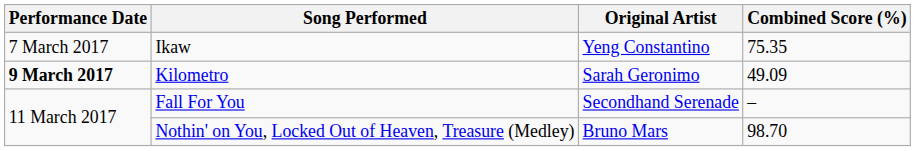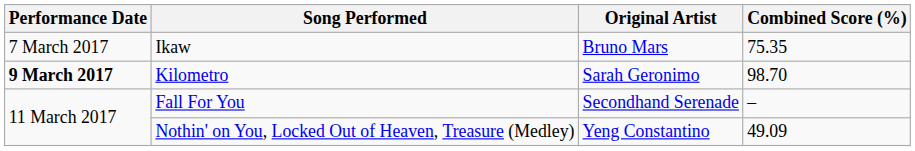 <table class="wikitable">
 <tr>
 <th>Performance Date</th>
 <th>Song Performed</th>
 <th>Original Artist</th>
 <th>Combined Score (%)</th>
 </tr>
 <tr>
 <td>7 March 2017</td>
 <td>Ikaw</td>
-<td><a href='#'>Yeng Constantino</a></td>
+<td><a href='#'>Bruno Mars</a></td>
 <td>75.35</td>
 </tr>
 <tr>
 <td><strong>9 March 2017</strong></td>
 <td><a href='#'>Kilometro</a></td>
 <td><a href='#'>Sarah Geronimo</a></td>
-<td>49.09</td>
+<td>98.70</td>
 </tr>
 <tr>
 <td rowspan="2">11 March 2017</td>
 <td><a href='#'>Fall For You</a></td>
 <td><a href='#'>Secondhand Serenade</a></td>
 <td>–</td>
 </tr>
 <tr>
 <td><a href='#'>Nothin' on You</a>, <a href='#'>Locked Out of Heaven</a>, <a href='#'>Treasure</a> (Medley)</td>
-<td><a href='#'>Bruno Mars</a></td>
-<td>98.70</td>
+<td><a href='#'>Yeng Constantino</a></td>
+<td>49.09</td>
 </tr>
 </table>
